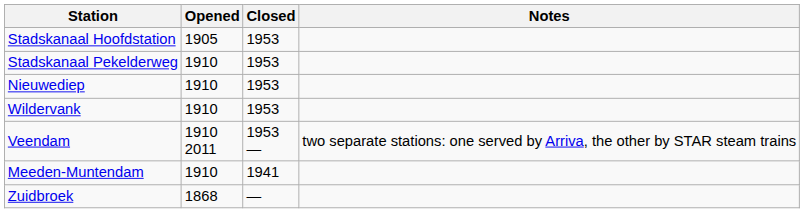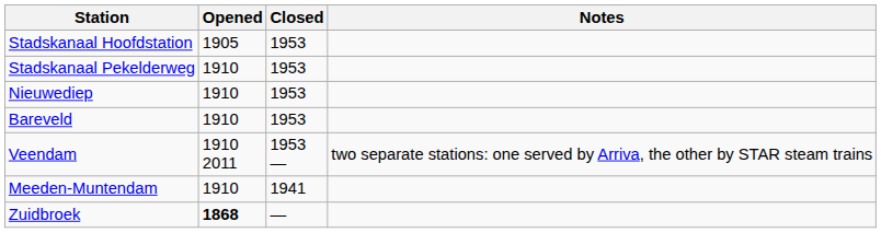 <table class="wikitable sortable">
 <tr>
 <th>Station</th>
 <th>Opened</th>
 <th>Closed</th>
 <th class=unsortable>Notes</th>
 </tr>
 <tr>
 <td><a href='#'>Stadskanaal Hoofdstation</a></td>
 <td>1905</td>
 <td>1953</td>
 <td></td>
 </tr>
 <tr>
 <td><a href='#'>Stadskanaal Pekelderweg</a></td>
 <td>1910</td>
 <td>1953</td>
 <td></td>
 </tr>
 <tr>
 <td><a href='#'>Nieuwediep</a></td>
 <td>1910</td>
 <td>1953</td>
 <td></td>
 </tr>
 <tr>
-<td><a href='#'>Wildervank</a></td>
+<td><a href='#'>Bareveld</a></td>
 <td>1910</td>
 <td>1953</td>
 <td></td>
 </tr>
 <tr>
 <td><a href='#'>Veendam</a></td>
 <td>1910<br>2011</td>
 <td>1953<br>—</td>
 <td>two separate stations: one served by <a href='#'>Arriva</a>, the other by STAR steam trains</td>
 </tr>
 <tr>
 <td><a href='#'>Meeden-Muntendam</a></td>
 <td>1910</td>
 <td>1941</td>
 <td></td>
 </tr>
 <tr>
 <td><a href='#'>Zuidbroek</a></td>
-<td>1868</td>
+<td><strong>1868</strong></td>
 <td>—</td>
 <td></td>
 </tr>
 </table>
